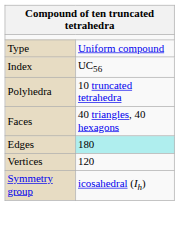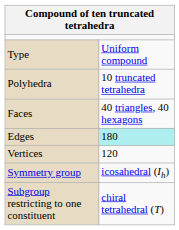 <table class=wikitable style="float:right; margin-left:8px; width:250px">
 <tr>
 <th bgcolor=#e7dcc3 colspan=2>Compound of ten truncated tetrahedra</th>
 </tr>
 <tr>
 <td align=center colspan=2></td>
 </tr>
 <tr>
 <td bgcolor=#e7dcc3>Type</td>
 <td><a href='#'>Uniform compound</a></td>
-</tr>
-<tr>
-<td bgcolor=#e7dcc3>Index</td>
-<td>UC<sub>56</sub></td>
 </tr>
 <tr>
 <td bgcolor=#e7dcc3>Polyhedra</td>
 <td>10 <a href='#'>truncated tetrahedra</a></td>
 </tr>
 <tr>
 <td bgcolor=#e7dcc3>Faces</td>
 <td>40 <a href='#'>triangles</a>, 40 <a href='#'>hexagons</a></td>
 </tr>
 <tr>
 <td bgcolor=#e7dcc3>Edges</td>
 <td style="background: paleturquoise;">180</td>
 </tr>
 <tr>
 <td bgcolor=#e7dcc3>Vertices</td>
 <td>120</td>
 </tr>
 <tr>
 <td bgcolor=#e7dcc3><a href='#'>Symmetry group</a></td>
 <td><a href='#'>icosahedral</a> (<em>I<sub>h</sub></em>)</td>
 </tr>
+<tr>
+<td bgcolor=#e7dcc3><a href='#'>Subgroup</a> restricting to one constituent</td>
+<td><a href='#'>chiral</a> <a href='#'>tetrahedral</a> (<em>T</em>)</td>
+</tr>
 </table>
